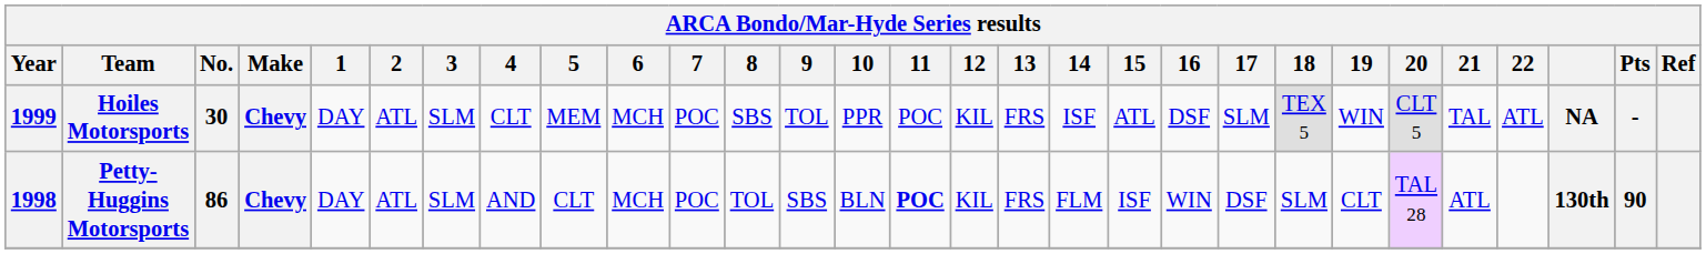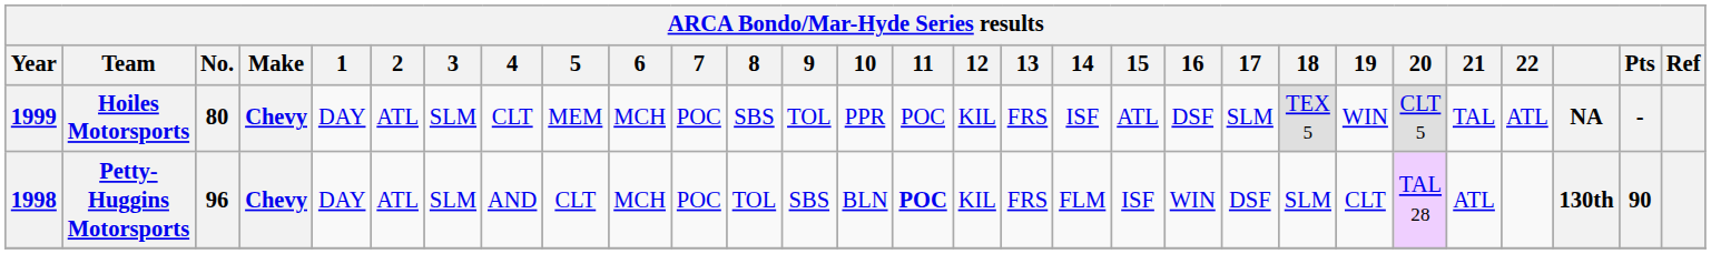 <table class="wikitable" style="text-align:center; font-size:75%">
 <tr>
 <th colspan=45><a href='#'>ARCA Bondo/Mar-Hyde Series</a> results</th>
 </tr>
 <tr>
 <th>Year</th>
 <th>Team</th>
 <th>No.</th>
 <th>Make</th>
 <th>1</th>
 <th>2</th>
 <th>3</th>
 <th>4</th>
 <th>5</th>
 <th>6</th>
 <th>7</th>
 <th>8</th>
 <th>9</th>
 <th>10</th>
 <th>11</th>
 <th>12</th>
 <th>13</th>
 <th>14</th>
 <th>15</th>
 <th>16</th>
 <th>17</th>
 <th>18</th>
 <th>19</th>
 <th>20</th>
 <th>21</th>
 <th>22</th>
 <th></th>
 <th>Pts</th>
 <th>Ref</th>
 </tr>
 <tr>
 <th><a href='#'>1999</a></th>
 <th><a href='#'>Hoiles Motorsports</a></th>
-<th>30</th>
+<th>80</th>
 <th><a href='#'>Chevy</a></th>
 <td><a href='#'>DAY</a></td>
 <td><a href='#'>ATL</a></td>
 <td><a href='#'>SLM</a></td>
 <td><a href='#'>CLT</a></td>
 <td><a href='#'>MEM</a></td>
 <td><a href='#'>MCH</a></td>
 <td><a href='#'>POC</a></td>
 <td><a href='#'>SBS</a></td>
 <td><a href='#'>TOL</a></td>
 <td><a href='#'>PPR</a></td>
 <td><a href='#'>POC</a></td>
 <td><a href='#'>KIL</a></td>
 <td><a href='#'>FRS</a></td>
 <td><a href='#'>ISF</a></td>
 <td><a href='#'>ATL</a></td>
 <td><a href='#'>DSF</a></td>
 <td><a href='#'>SLM</a></td>
 <td style="background:#DFDFDF;"><a href='#'>TEX</a><br><small>5</small></td>
 <td><a href='#'>WIN</a></td>
 <td style="background:#DFDFDF;"><a href='#'>CLT</a><br><small>5</small></td>
 <td><a href='#'>TAL</a></td>
 <td><a href='#'>ATL</a></td>
 <th>NA</th>
 <th>-</th>
 <th></th>
 </tr>
 <tr>
 <th><a href='#'>1998</a></th>
 <th><a href='#'>Petty-Huggins Motorsports</a></th>
-<th>86</th>
+<th>96</th>
 <th><a href='#'>Chevy</a></th>
 <td><a href='#'>DAY</a></td>
 <td><a href='#'>ATL</a></td>
 <td><a href='#'>SLM</a></td>
 <td><a href='#'>AND</a></td>
 <td><a href='#'>CLT</a></td>
 <td><a href='#'>MCH</a></td>
 <td><a href='#'>POC</a></td>
 <td><a href='#'>TOL</a></td>
 <td><a href='#'>SBS</a></td>
 <td><a href='#'>BLN</a></td>
 <td><strong><a href='#'>POC</a></strong></td>
 <td><a href='#'>KIL</a></td>
 <td><a href='#'>FRS</a></td>
 <td><a href='#'>FLM</a></td>
 <td><a href='#'>ISF</a></td>
 <td><a href='#'>WIN</a></td>
 <td><a href='#'>DSF</a></td>
 <td><a href='#'>SLM</a></td>
 <td><a href='#'>CLT</a></td>
 <td style="background:#EFCFFF;"><a href='#'>TAL</a><br><small>28</small></td>
 <td><a href='#'>ATL</a></td>
 <td></td>
 <th>130th</th>
 <th>90</th>
 <th></th>
 </tr>
 <tr>
 </tr>
 </table>
